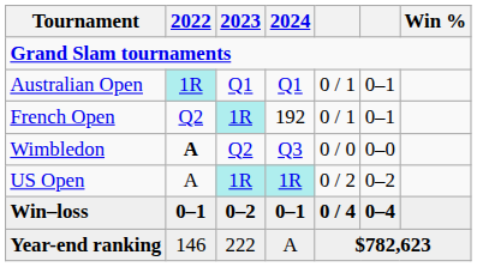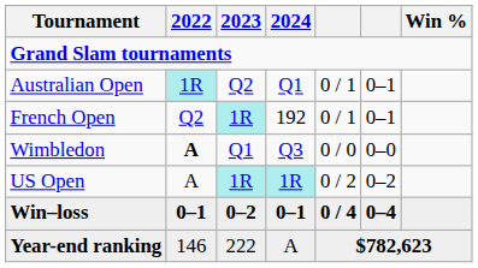 <table class=wikitable nowrap style=text-align:center>
 <tr>
 <th>Tournament</th>
 <th><a href='#'>2022</a></th>
 <th><a href='#'>2023</a></th>
 <th><a href='#'>2024</a></th>
 <th></th>
 <th></th>
 <th>Win %</th>
 </tr>
 <tr>
 <td colspan="10" align="left"><strong><a href='#'>Grand Slam tournaments</a></strong></td>
 </tr>
 <tr>
 <td align=left><a href='#'>Australian Open</a></td>
 <td bgcolor=afeeee><a href='#'>1R</a></td>
-<td><a href='#'>Q1</a></td>
+<td><a href='#'>Q2</a></td>
 <td><a href='#'>Q1</a></td>
 <td>0 / 1</td>
 <td>0–1</td>
 <td></td>
 </tr>
 <tr>
 <td align=left><a href='#'>French Open</a></td>
 <td><a href='#'>Q2</a></td>
 <td bgcolor=afeeee><a href='#'>1R</a></td>
 <td>192</td>
 <td>0 / 1</td>
 <td>0–1</td>
 <td></td>
 </tr>
 <tr>
 <td align=left><a href='#'>Wimbledon</a></td>
 <td><strong>A</strong></td>
-<td><a href='#'>Q2</a></td>
+<td><a href='#'>Q1</a></td>
 <td><a href='#'>Q3</a></td>
 <td>0 / 0</td>
 <td>0–0</td>
 <td></td>
 </tr>
 <tr>
 <td align=left><a href='#'>US Open</a></td>
 <td>A</td>
 <td bgcolor=afeeee><a href='#'>1R</a></td>
 <td bgcolor=afeeee><a href='#'>1R</a></td>
 <td>0 / 2</td>
 <td>0–2</td>
 <td></td>
 </tr>
 <tr style=font-weight:bold;background:#efefef>
 <td style=text-align:left>Win–loss</td>
 <td>0–1</td>
 <td>0–2</td>
 <td>0–1</td>
 <td>0 / 4</td>
 <td>0–4</td>
 <td></td>
 </tr>
 <tr style=background:#efefef>
 <td align=left><strong>Year-end ranking</strong></td>
 <td>146</td>
 <td>222</td>
 <td>A</td>
 <td colspan="3"><strong>$782,623</strong></td>
 </tr>
 </table>
